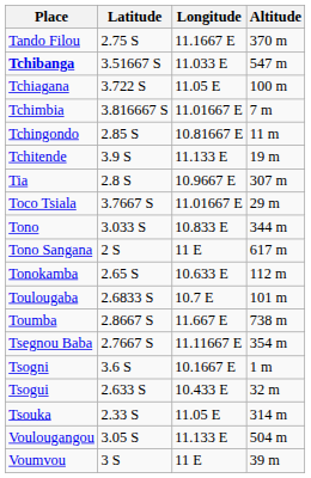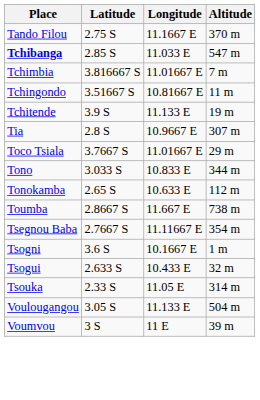 <table class="wikitable">
 <tr>
 <th>Place</th>
 <th>Latitude</th>
 <th>Longitude</th>
 <th>Altitude</th>
 </tr>
 <tr>
 <td><a href='#'>Tando Filou</a></td>
 <td>2.75 S</td>
 <td>11.1667 E</td>
 <td>370 m</td>
 </tr>
 <tr>
 <td><strong><a href='#'>Tchibanga</a></strong></td>
-<td>3.51667 S</td>
+<td>2.85 S</td>
 <td>11.033 E</td>
 <td>547 m</td>
-</tr>
-<tr>
-<td><a href='#'>Tchiagana</a></td>
-<td>3.722 S</td>
-<td>11.05 E</td>
-<td>100 m</td>
 </tr>
 <tr>
 <td><a href='#'>Tchimbia</a></td>
 <td>3.816667 S</td>
 <td>11.01667 E</td>
 <td>7 m</td>
 </tr>
 <tr>
 <td><a href='#'>Tchingondo</a></td>
-<td>2.85 S</td>
+<td>3.51667 S</td>
 <td>10.81667 E</td>
 <td>11 m</td>
 </tr>
 <tr>
 <td><a href='#'>Tchitende</a></td>
 <td>3.9 S</td>
 <td>11.133 E</td>
 <td>19 m</td>
 </tr>
 <tr>
 <td><a href='#'>Tia</a></td>
 <td>2.8 S</td>
 <td>10.9667 E</td>
 <td>307 m</td>
 </tr>
 <tr>
 <td><a href='#'>Toco Tsiala</a></td>
 <td>3.7667 S</td>
 <td>11.01667 E</td>
 <td>29 m</td>
 </tr>
 <tr>
 <td><a href='#'>Tono</a></td>
 <td>3.033 S</td>
 <td>10.833 E</td>
 <td>344 m</td>
 </tr>
 <tr>
-<td><a href='#'>Tono Sangana</a></td>
-<td>2 S</td>
-<td>11 E</td>
-<td>617 m</td>
-</tr>
-<tr>
 <td><a href='#'>Tonokamba</a></td>
 <td>2.65 S</td>
 <td>10.633 E</td>
 <td>112 m</td>
-</tr>
-<tr>
-<td><a href='#'>Toulougaba</a></td>
-<td>2.6833 S</td>
-<td>10.7 E</td>
-<td>101 m</td>
 </tr>
 <tr>
 <td><a href='#'>Toumba</a></td>
 <td>2.8667 S</td>
 <td>11.667 E</td>
 <td>738 m</td>
 </tr>
 <tr>
 <td><a href='#'>Tsegnou Baba</a></td>
 <td>2.7667 S</td>
 <td>11.11667 E</td>
 <td>354 m</td>
 </tr>
 <tr>
 <td><a href='#'>Tsogni</a></td>
 <td>3.6 S</td>
 <td>10.1667 E</td>
 <td>1 m</td>
 </tr>
 <tr>
 <td><a href='#'>Tsogui</a></td>
 <td>2.633 S</td>
 <td>10.433 E</td>
 <td>32 m</td>
 </tr>
 <tr>
 <td><a href='#'>Tsouka</a></td>
 <td>2.33 S</td>
 <td>11.05 E</td>
 <td>314 m</td>
 </tr>
 <tr>
 <td><a href='#'>Voulougangou</a></td>
 <td>3.05 S</td>
 <td>11.133 E</td>
 <td>504 m</td>
 </tr>
 <tr>
 <td><a href='#'>Voumvou</a></td>
 <td>3 S</td>
 <td>11 E</td>
 <td>39 m</td>
 </tr>
 </table>
